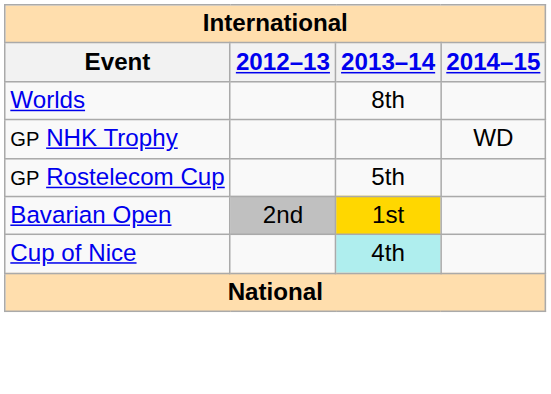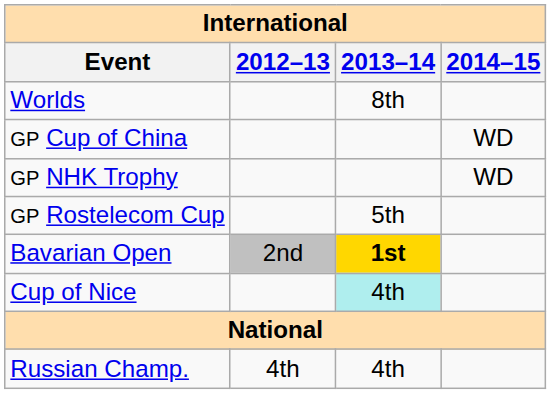 <table class="wikitable" style="text-align:center">
 <tr>
 <th style="background-color: #ffdead; " colspan=4 align=center><strong>International</strong></th>
 </tr>
 <tr>
 <th>Event</th>
 <th><a href='#'>2012–13</a></th>
 <th><a href='#'>2013–14</a></th>
 <th><a href='#'>2014–15</a></th>
 </tr>
 <tr>
 <td align=left><a href='#'>Worlds</a></td>
 <td></td>
 <td>8th</td>
 <td></td>
 </tr>
 <tr>
+<td align=left><small>GP</small> <a href='#'>Cup of China</a></td>
+<td></td>
+<td></td>
+<td>WD</td>
+</tr>
+<tr>
 <td align=left><small>GP</small> <a href='#'>NHK Trophy</a></td>
 <td></td>
 <td></td>
 <td>WD</td>
 </tr>
 <tr>
 <td align=left><small>GP</small> <a href='#'>Rostelecom Cup</a></td>
 <td></td>
 <td>5th</td>
 <td></td>
 </tr>
 <tr>
 <td align=left><a href='#'>Bavarian Open</a></td>
 <td bgcolor=silver>2nd</td>
-<td bgcolor=gold>1st</td>
+<td bgcolor=gold><strong>1st</strong></td>
 <td></td>
 </tr>
 <tr>
 <td align=left><a href='#'>Cup of Nice</a></td>
 <td></td>
 <td style="background: paleturquoise;">4th</td>
 <td></td>
 </tr>
 <tr>
 <th style="background-color: #ffdead; " colspan=4 align=center><strong>National</strong></th>
 </tr>
+<tr>
+<td align=left><a href='#'>Russian Champ.</a></td>
+<td>4th</td>
+<td>4th</td>
+<td></td>
+</tr>
 </table>
